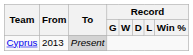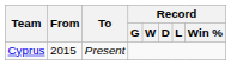 <table class="wikitable" style="text-align: center">
 <tr>
 <th rowspan="2">Team</th>
 <th rowspan="2">From</th>
 <th rowspan="2">To</th>
 <th colspan="5">Record</th>
 </tr>
 <tr>
 <th>G</th>
 <th>W</th>
 <th>D</th>
 <th>L</th>
 <th>Win %</th>
 </tr>
 <tr>
 <td align=left><a href='#'>Cyprus</a></td>
-<td align=left>2013</td>
-<td align=left style="background: lightgrey;"><em>Present</em><br></td>
+<td align=left>2015</td>
+<td align=left><em>Present</em><br></td>
 </tr>
 </table>
